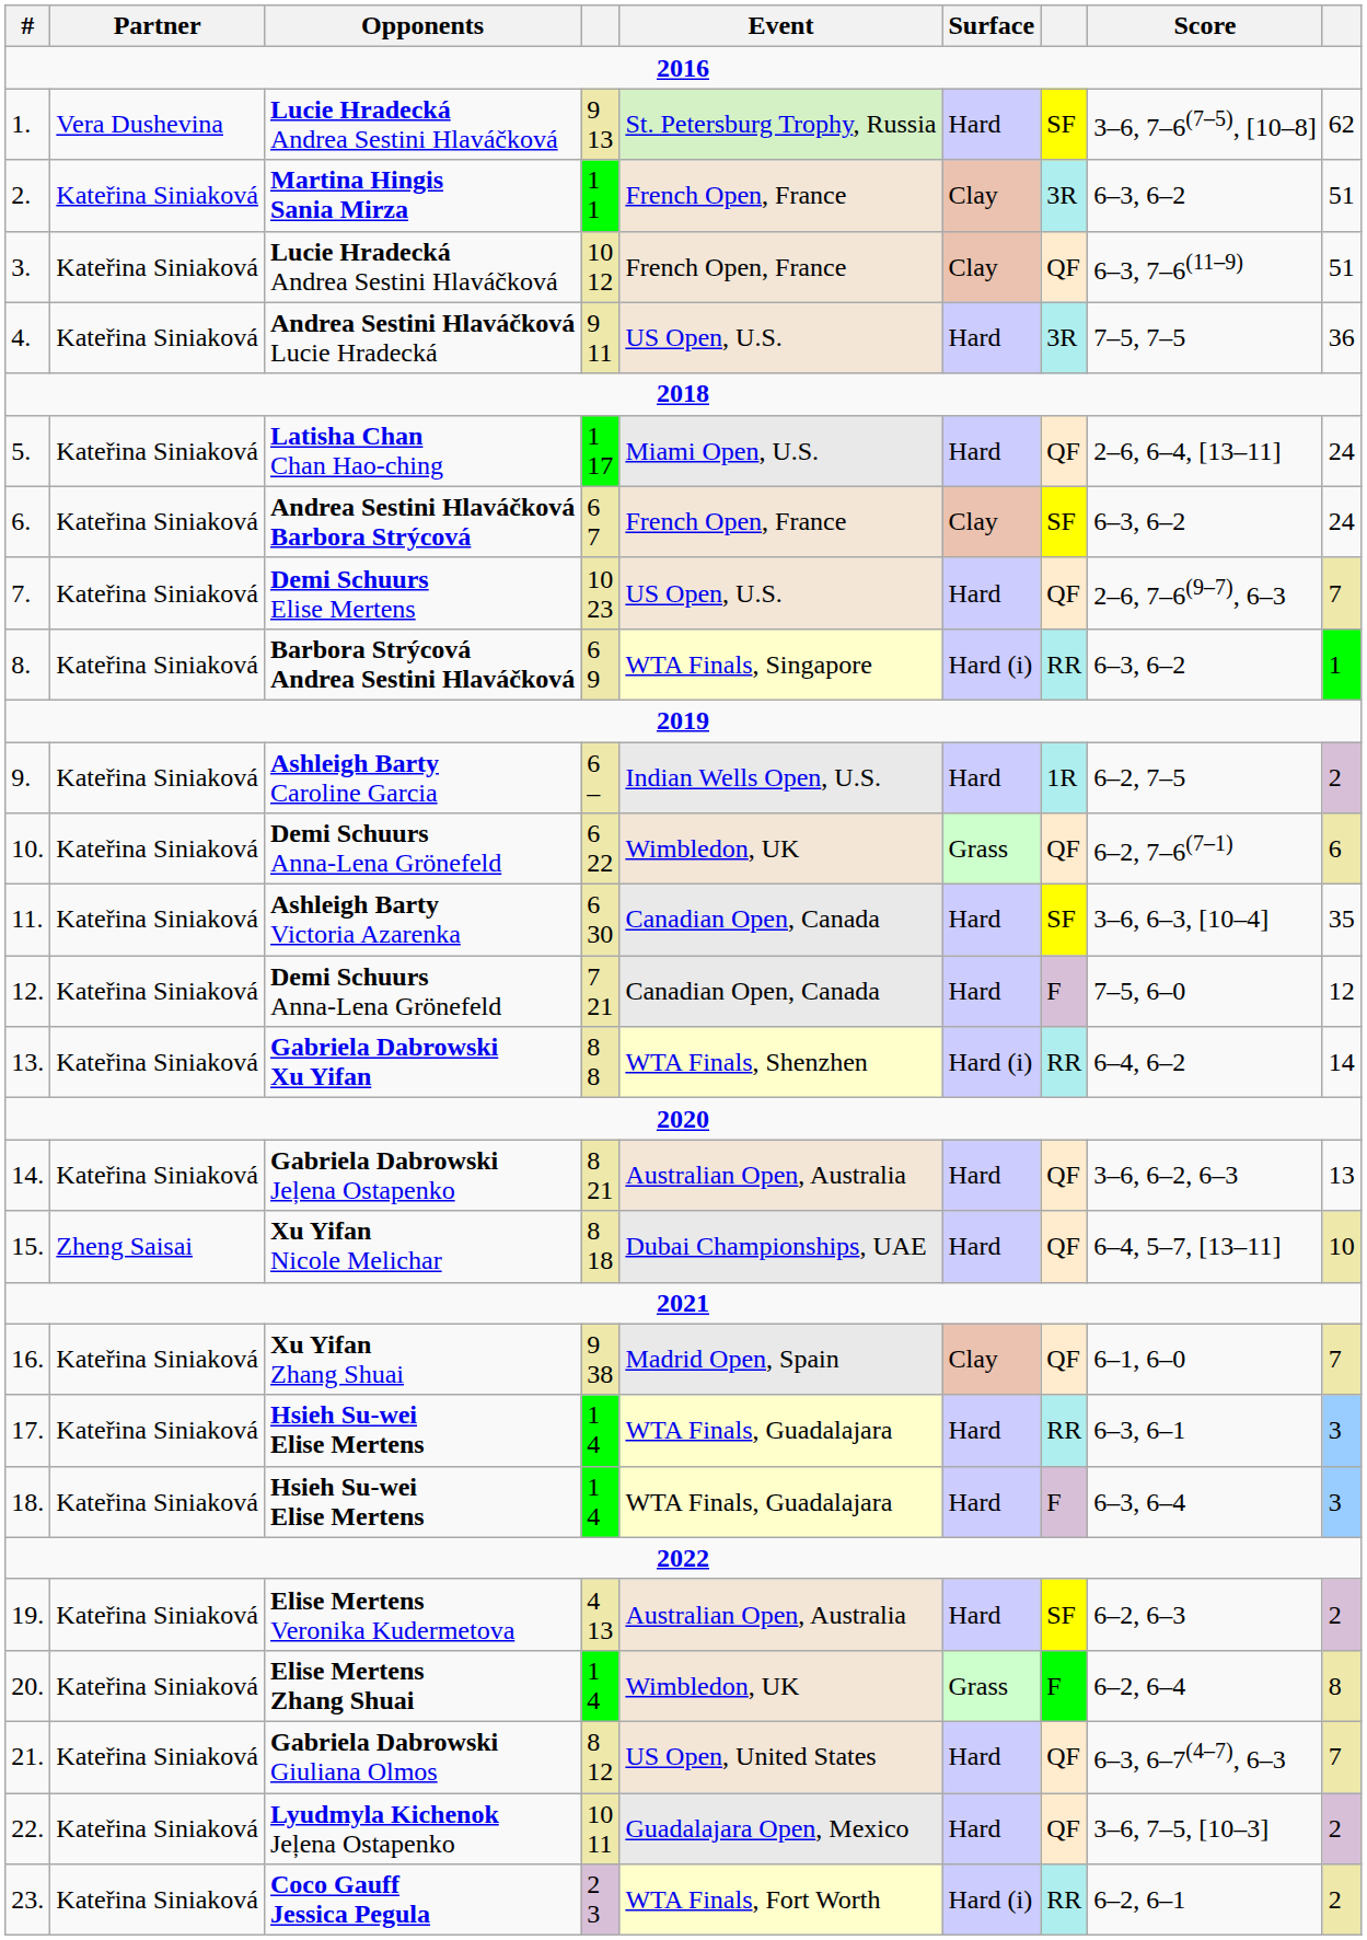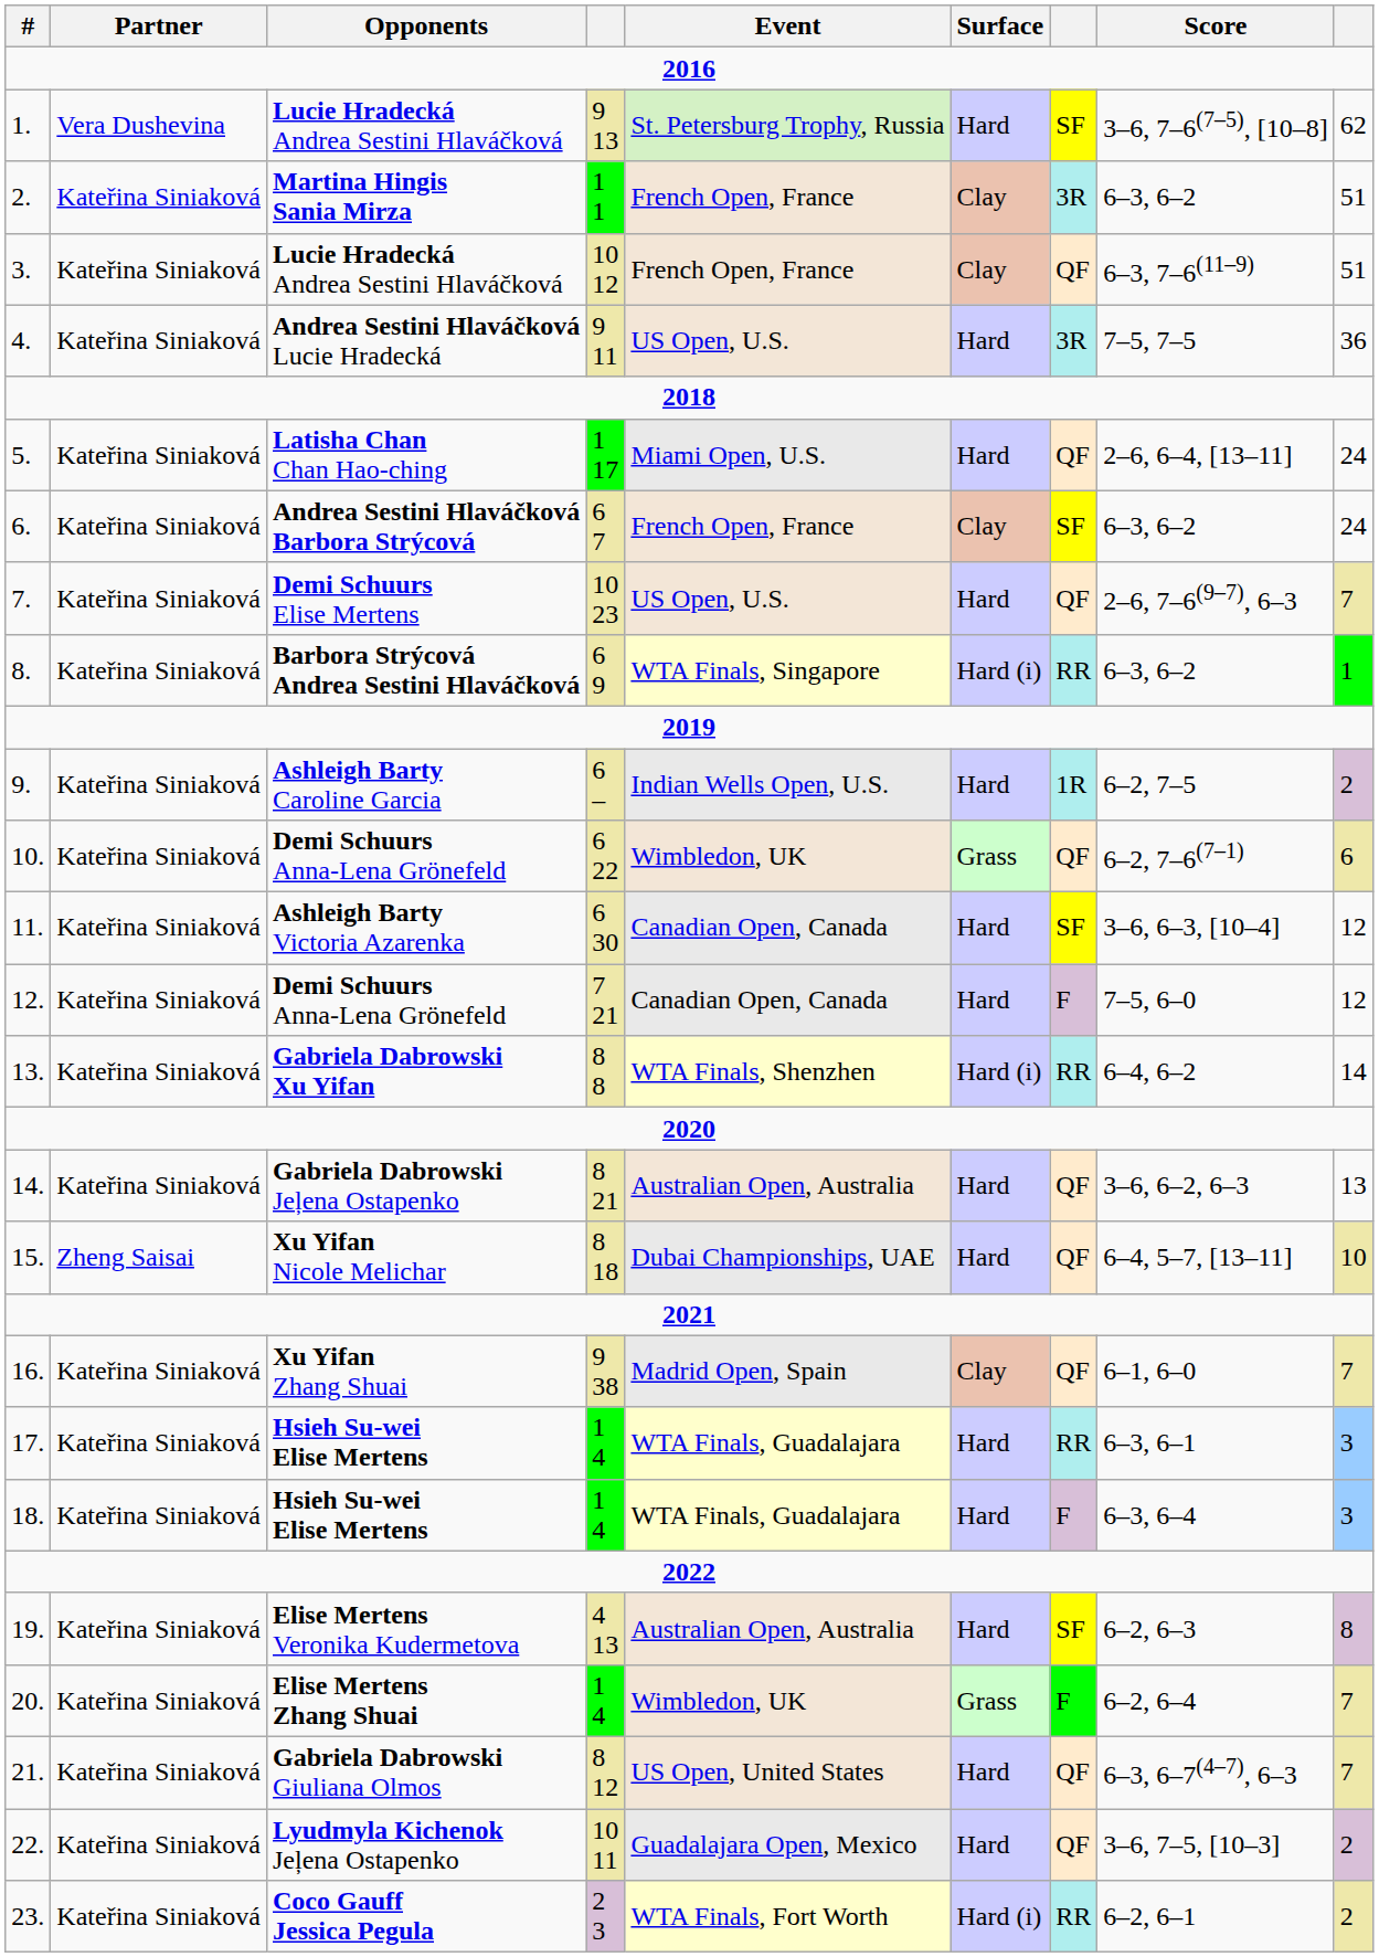 <table class="wikitable sortable">
 <tr>
 <th class=unsortable>#</th>
 <th>Partner</th>
 <th>Opponents</th>
 <th></th>
 <th>Event</th>
 <th>Surface</th>
 <th class=unsortable></th>
 <th class=unsortable>Score</th>
 <th class=unsortable></th>
 </tr>
 <tr>
 <td colspan="9" align=center><strong><a href='#'>2016</a></strong></td>
 </tr>
 <tr>
 <td>1.</td>
 <td> <a href='#'>Vera Dushevina</a></td>
 <td> <strong><a href='#'>Lucie Hradecká</a></strong> <br>  <a href='#'>Andrea Sestini Hlaváčková</a></td>
 <td bgcolor="eee8aa">9 <br>  13</td>
 <td bgcolor="d4f1c5"><a href='#'>St. Petersburg Trophy</a>, Russia</td>
 <td bgcolor="#ccf">Hard</td>
 <td bgcolor="yellow">SF</td>
 <td>3–6, 7–6<sup>(7–5)</sup>, [10–8]</td>
 <td>62</td>
 </tr>
 <tr>
 <td>2.</td>
 <td> <a href='#'>Kateřina Siniaková</a></td>
 <td> <strong><a href='#'>Martina Hingis</a></strong> <br>  <strong><a href='#'>Sania Mirza</a></strong></td>
 <td bgcolor="lime">1 <br>  1</td>
 <td bgcolor="f3e6d7"><a href='#'>French Open</a>, France</td>
 <td bgcolor="ebc2af">Clay</td>
 <td bgcolor="afeeee">3R</td>
 <td>6–3, 6–2</td>
 <td>51</td>
 </tr>
 <tr>
 <td>3.</td>
 <td> Kateřina Siniaková</td>
 <td> <strong>Lucie Hradecká</strong> <br>  Andrea Sestini Hlaváčková</td>
 <td bgcolor="eee8aa">10 <br>  12</td>
 <td bgcolor="f3e6d7">French Open, France</td>
 <td bgcolor="ebc2af">Clay</td>
 <td bgcolor="ffebcd">QF</td>
 <td>6–3, 7–6<sup>(11–9)</sup></td>
 <td>51</td>
 </tr>
 <tr>
 <td>4.</td>
 <td> Kateřina Siniaková</td>
 <td> <strong>Andrea Sestini Hlaváčková</strong> <br>  Lucie Hradecká</td>
 <td bgcolor="eee8aa">9 <br>  11</td>
 <td bgcolor="f3e6d7"><a href='#'>US Open</a>, U.S.</td>
 <td bgcolor="#ccf">Hard</td>
 <td bgcolor="afeeee">3R</td>
 <td>7–5, 7–5</td>
 <td>36</td>
 </tr>
 <tr>
 <td colspan="9" align=center><strong><a href='#'>2018</a></strong></td>
 </tr>
 <tr>
 <td>5.</td>
 <td> Kateřina Siniaková</td>
 <td> <strong><a href='#'>Latisha Chan</a></strong> <br>  <a href='#'>Chan Hao-ching</a></td>
 <td bgcolor="lime">1 <br>  17</td>
 <td bgcolor="e9e9e9"><a href='#'>Miami Open</a>, U.S.</td>
 <td bgcolor="#ccf">Hard</td>
 <td bgcolor="ffebcd">QF</td>
 <td>2–6, 6–4, [13–11]</td>
 <td>24</td>
 </tr>
 <tr>
 <td>6.</td>
 <td> Kateřina Siniaková</td>
 <td> <strong>Andrea Sestini Hlaváčková</strong> <br>  <strong><a href='#'>Barbora Strýcová</a></strong></td>
 <td bgcolor="eee8aa">6 <br>  7</td>
 <td bgcolor="f3e6d7"><a href='#'>French Open</a>, France</td>
 <td bgcolor="ebc2af">Clay</td>
 <td bgcolor="yellow">SF</td>
 <td>6–3, 6–2</td>
 <td>24</td>
 </tr>
 <tr>
 <td>7.</td>
 <td> Kateřina Siniaková</td>
 <td> <strong><a href='#'>Demi Schuurs</a></strong> <br>  <a href='#'>Elise Mertens</a></td>
 <td bgcolor="eee8aa">10 <br>  23</td>
 <td bgcolor="f3e6d7"><a href='#'>US Open</a>, U.S.</td>
 <td bgcolor="#ccf">Hard</td>
 <td bgcolor="ffebcd">QF</td>
 <td>2–6, 7–6<sup>(9–7)</sup>, 6–3</td>
 <td bgcolor=eee8aa>7</td>
 </tr>
 <tr>
 <td>8.</td>
 <td> Kateřina Siniaková</td>
 <td> <strong>Barbora Strýcová</strong> <br>  <strong>Andrea Sestini Hlaváčková</strong></td>
 <td bgcolor="eee8aa">6 <br>  9</td>
 <td bgcolor="#ffc"><a href='#'>WTA Finals</a>, Singapore</td>
 <td bgcolor="#ccf">Hard (i)</td>
 <td bgcolor="afeeee">RR</td>
 <td>6–3, 6–2</td>
 <td bgcolor=lime>1</td>
 </tr>
 <tr>
 <td colspan="9" align=center><strong><a href='#'>2019</a></strong></td>
 </tr>
 <tr>
 <td>9.</td>
 <td> Kateřina Siniaková</td>
 <td> <strong><a href='#'>Ashleigh Barty</a></strong><br>  <a href='#'>Caroline Garcia</a></td>
 <td bgcolor="eee8aa">6 <br>  –</td>
 <td bgcolor="e9e9e9"><a href='#'>Indian Wells Open</a>, U.S.</td>
 <td bgcolor="#ccf">Hard</td>
 <td bgcolor="afeeee">1R</td>
 <td>6–2, 7–5</td>
 <td bgcolor=thistle>2</td>
 </tr>
 <tr>
 <td>10.</td>
 <td> Kateřina Siniaková</td>
 <td> <strong>Demi Schuurs</strong> <br>  <a href='#'>Anna-Lena Grönefeld</a></td>
 <td bgcolor="eee8aa">6 <br>  22</td>
 <td bgcolor="f3e6d7"><a href='#'>Wimbledon</a>, UK</td>
 <td bgcolor="#cfc">Grass</td>
 <td bgcolor="ffebcd">QF</td>
 <td>6–2, 7–6<sup>(7–1)</sup></td>
 <td bgcolor=eee8aa>6</td>
 </tr>
 <tr>
 <td>11.</td>
 <td> Kateřina Siniaková</td>
 <td> <strong>Ashleigh Barty</strong><br>  <a href='#'>Victoria Azarenka</a></td>
 <td bgcolor="eee8aa">6 <br>  30</td>
 <td bgcolor="e9e9e9"><a href='#'>Canadian Open</a>, Canada</td>
 <td bgcolor="#ccf">Hard</td>
 <td bgcolor="yellow">SF</td>
 <td>3–6, 6–3, [10–4]</td>
-<td>35</td>
+<td>12</td>
 </tr>
 <tr>
 <td>12.</td>
 <td> Kateřina Siniaková</td>
 <td> <strong>Demi Schuurs</strong> <br>  Anna-Lena Grönefeld</td>
 <td bgcolor="eee8aa">7 <br>  21</td>
 <td bgcolor="e9e9e9">Canadian Open, Canada</td>
 <td bgcolor="#ccf">Hard</td>
 <td bgcolor="thistle">F</td>
 <td>7–5, 6–0</td>
 <td>12</td>
 </tr>
 <tr>
 <td>13.</td>
 <td> Kateřina Siniaková</td>
 <td> <strong><a href='#'>Gabriela Dabrowski</a></strong> <br>  <strong><a href='#'>Xu Yifan</a></strong></td>
 <td bgcolor="eee8aa">8 <br>  8</td>
 <td bgcolor="#ffc"><a href='#'>WTA Finals</a>, Shenzhen</td>
 <td bgcolor="#ccf">Hard (i)</td>
 <td bgcolor="afeeee">RR</td>
 <td>6–4, 6–2</td>
 <td>14</td>
 </tr>
 <tr>
 <td colspan="9" align=center><strong><a href='#'>2020</a></strong></td>
 </tr>
 <tr>
 <td>14.</td>
 <td> Kateřina Siniaková</td>
 <td> <strong>Gabriela Dabrowski</strong> <br>  <a href='#'>Jeļena Ostapenko</a></td>
 <td bgcolor="eee8aa">8 <br>  21</td>
 <td bgcolor="f3e6d7"><a href='#'>Australian Open</a>, Australia</td>
 <td bgcolor="#ccf">Hard</td>
 <td bgcolor="ffebcd">QF</td>
 <td>3–6, 6–2, 6–3</td>
 <td>13</td>
 </tr>
 <tr>
 <td>15.</td>
 <td> <a href='#'>Zheng Saisai</a></td>
 <td> <strong>Xu Yifan</strong> <br>  <a href='#'>Nicole Melichar</a></td>
 <td bgcolor="eee8aa">8 <br>  18</td>
 <td bgcolor="e9e9e9"><a href='#'>Dubai Championships</a>, UAE</td>
 <td bgcolor="#ccf">Hard</td>
 <td bgcolor="ffebcd">QF</td>
 <td>6–4, 5–7, [13–11]</td>
 <td bgcolor=eee8aa>10</td>
 </tr>
 <tr>
 <td colspan="9" align=center><strong><a href='#'>2021</a></strong></td>
 </tr>
 <tr>
 <td>16.</td>
 <td> Kateřina Siniaková</td>
 <td> <strong>Xu Yifan</strong> <br>  <a href='#'>Zhang Shuai</a></td>
 <td bgcolor="eee8aa">9 <br>  38</td>
 <td bgcolor="e9e9e9"><a href='#'>Madrid Open</a>, Spain</td>
 <td bgcolor="ebc2af">Clay</td>
 <td bgcolor="ffebcd">QF</td>
 <td>6–1, 6–0</td>
 <td bgcolor=eee8aa>7</td>
 </tr>
 <tr>
 <td>17.</td>
 <td> Kateřina Siniaková</td>
 <td> <strong><a href='#'>Hsieh Su-wei</a></strong> <br>  <strong>Elise Mertens</strong></td>
 <td bgcolor="lime">1 <br>  4</td>
 <td bgcolor="#ffc"><a href='#'>WTA Finals</a>, Guadalajara</td>
 <td bgcolor="#ccf">Hard</td>
 <td bgcolor="afeeee">RR</td>
 <td>6–3, 6–1</td>
 <td bgcolor=#9cf>3</td>
 </tr>
 <tr>
 <td>18.</td>
 <td> Kateřina Siniaková</td>
 <td> <strong>Hsieh Su-wei</strong> <br>  <strong>Elise Mertens</strong></td>
 <td bgcolor="lime">1 <br>  4</td>
 <td bgcolor="#ffc">WTA Finals, Guadalajara</td>
 <td bgcolor="#ccf">Hard</td>
 <td bgcolor="thistle">F</td>
 <td>6–3, 6–4</td>
 <td bgcolor=#9cf>3</td>
 </tr>
 <tr>
 <td align=center colspan="9"><strong><a href='#'>2022</a></strong></td>
 </tr>
 <tr>
 <td>19.</td>
 <td> Kateřina Siniaková</td>
 <td> <strong>Elise Mertens</strong> <br>  <a href='#'>Veronika Kudermetova</a></td>
 <td bgcolor=eee8aa>4 <br>  13</td>
 <td bgcolor="f3e6d7"><a href='#'>Australian Open</a>, Australia</td>
 <td bgcolor=#ccf>Hard</td>
 <td bgcolor=yellow>SF</td>
 <td>6–2, 6–3</td>
-<td bgcolor=thistle>2</td>
+<td bgcolor=thistle>8</td>
 </tr>
 <tr>
 <td>20.</td>
 <td> Kateřina Siniaková</td>
 <td> <strong>Elise Mertens</strong> <br>  <strong>Zhang Shuai</strong></td>
 <td bgcolor=lime>1 <br>  4</td>
 <td bgcolor="f3e6d7"><a href='#'>Wimbledon</a>, UK</td>
 <td bgcolor=#cfc>Grass</td>
 <td bgcolor=lime>F</td>
 <td>6–2, 6–4</td>
-<td bgcolor=eee8aa>8</td>
+<td bgcolor=eee8aa>7</td>
 </tr>
 <tr>
 <td>21.</td>
 <td> Kateřina Siniaková</td>
 <td> <strong>Gabriela Dabrowski</strong> <br>  <a href='#'>Giuliana Olmos</a></td>
 <td bgcolor=eee8aa>8 <br>  12</td>
 <td bgcolor="f3e6d7"><a href='#'>US Open</a>, United States</td>
 <td bgcolor=#ccf>Hard</td>
 <td bgcolor=ffebcd>QF</td>
 <td>6–3, 6–7<sup>(4–7)</sup>, 6–3</td>
 <td bgcolor=eee8aa>7</td>
 </tr>
 <tr>
 <td>22.</td>
 <td> Kateřina Siniaková</td>
 <td> <strong><a href='#'>Lyudmyla Kichenok</a></strong> <br>  Jeļena Ostapenko</td>
 <td bgcolor=eee8aa>10 <br>  11</td>
 <td bgcolor=e9e9e9><a href='#'>Guadalajara Open</a>, Mexico</td>
 <td bgcolor=#ccf>Hard</td>
 <td bgcolor=ffebcd>QF</td>
 <td>3–6, 7–5, [10–3]</td>
 <td bgcolor=thistle>2</td>
 </tr>
 <tr>
 <td>23.</td>
 <td> Kateřina Siniaková</td>
 <td> <strong><a href='#'>Coco Gauff</a></strong> <br>  <strong><a href='#'>Jessica Pegula</a></strong></td>
 <td bgcolor=thistle>2 <br>  3</td>
 <td bgcolor=#ffc><a href='#'>WTA Finals</a>, Fort Worth</td>
 <td bgcolor=#ccf>Hard (i)</td>
 <td bgcolor=afeeee>RR</td>
 <td>6–2, 6–1</td>
 <td bgcolor=eee8aa>2</td>
 </tr>
 </table>
